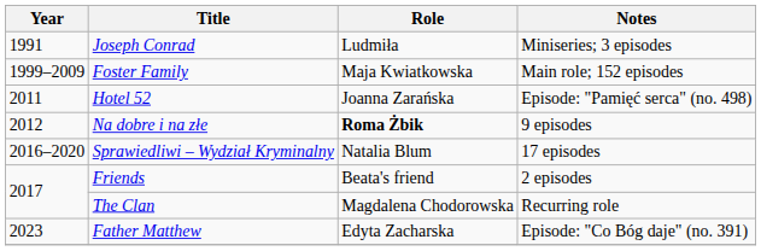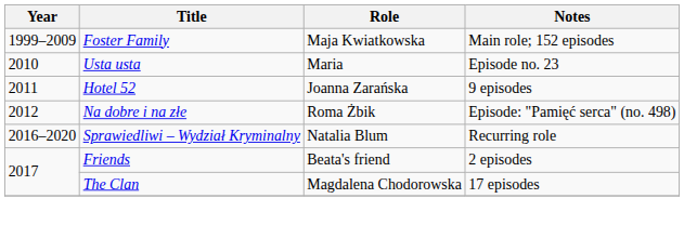 <table class="wikitable plainrowheaders sortable">
 <tr>
 <th scope="col">Year</th>
 <th scope="col">Title</th>
 <th scope="col">Role</th>
 <th scope="col" class="unsortable">Notes</th>
 </tr>
 <tr>
-<td>1991</td>
-<td><em><a href='#'>Joseph Conrad</a></em></td>
-<td>Ludmiła</td>
-<td>Miniseries; 3 episodes</td>
-</tr>
-<tr>
 <td>1999–2009</td>
 <td><em><a href='#'>Foster Family</a></em></td>
 <td>Maja Kwiatkowska</td>
 <td>Main role; 152 episodes</td>
 </tr>
 <tr>
+<td>2010</td>
+<td><em><a href='#'>Usta usta</a></em></td>
+<td>Maria</td>
+<td>Episode no. 23</td>
+</tr>
+<tr>
 <td>2011</td>
 <td><em><a href='#'>Hotel 52</a></em></td>
 <td>Joanna Zarańska</td>
-<td>Episode: "Pamięć serca" (no. 498)</td>
+<td>9 episodes</td>
 </tr>
 <tr>
 <td>2012</td>
 <td><em><a href='#'>Na dobre i na złe</a></em></td>
-<td><strong>Roma Żbik</strong></td>
-<td>9 episodes</td>
+<td>Roma Żbik</td>
+<td>Episode: "Pamięć serca" (no. 498)</td>
 </tr>
 <tr>
 <td>2016–2020</td>
 <td><em><a href='#'>Sprawiedliwi – Wydział Kryminalny</a></em></td>
 <td>Natalia Blum</td>
-<td>17 episodes</td>
+<td>Recurring role</td>
 </tr>
 <tr>
 <td rowspan=2>2017</td>
 <td><em><a href='#'>Friends</a></em></td>
 <td>Beata's friend</td>
 <td>2 episodes</td>
 </tr>
 <tr>
 <td><em><a href='#'>The Clan</a></em></td>
 <td>Magdalena Chodorowska</td>
-<td>Recurring role</td>
-</tr>
-<tr>
-<td>2023</td>
-<td><em><a href='#'>Father Matthew</a></em></td>
-<td>Edyta Zacharska</td>
-<td>Episode: "Co Bóg daje" (no. 391)</td>
+<td>17 episodes</td>
 </tr>
 <tr>
 </tr>
 </table>
